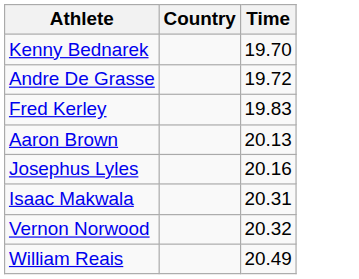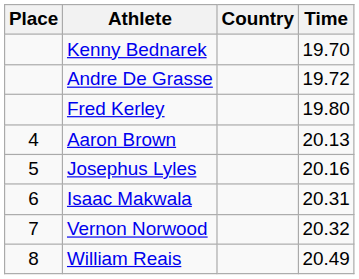 <table class="wikitable">
 <tr>
+<th>Place</th>
 <th>Athlete</th>
 <th>Country</th>
 <th>Time</th>
 </tr>
 <tr>
+<td align=center></td>
 <td><a href='#'>Kenny Bednarek</a></td>
 <td></td>
 <td>19.70</td>
 </tr>
 <tr>
+<td align=center></td>
 <td><a href='#'>Andre De Grasse</a></td>
 <td></td>
 <td>19.72</td>
 </tr>
 <tr>
+<td align=center></td>
 <td><a href='#'>Fred Kerley</a></td>
 <td></td>
-<td>19.83</td>
+<td>19.80</td>
 </tr>
 <tr>
+<td align=center>4</td>
 <td><a href='#'>Aaron Brown</a></td>
 <td></td>
 <td>20.13</td>
 </tr>
 <tr>
+<td align=center>5</td>
 <td><a href='#'>Josephus Lyles</a></td>
 <td></td>
 <td>20.16</td>
 </tr>
 <tr>
+<td align=center>6</td>
 <td><a href='#'>Isaac Makwala</a></td>
 <td></td>
 <td>20.31</td>
 </tr>
 <tr>
+<td align=center>7</td>
 <td><a href='#'>Vernon Norwood</a></td>
 <td></td>
 <td>20.32</td>
 </tr>
 <tr>
+<td align=center>8</td>
 <td><a href='#'>William Reais</a></td>
 <td></td>
 <td>20.49</td>
 </tr>
 </table>
